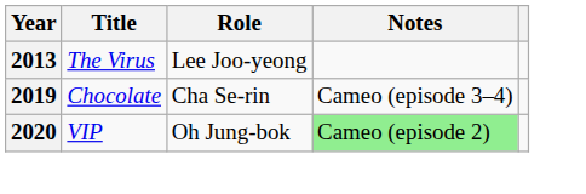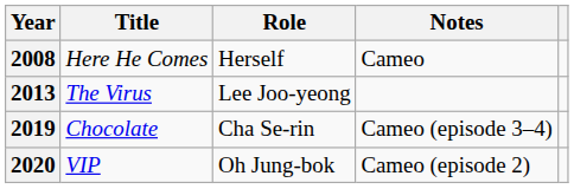 <table class="wikitable plainrowheaders sortable">
 <tr>
 <th scope="col">Year</th>
 <th scope="col">Title</th>
 <th scope="col">Role</th>
 <th scope="col">Notes</th>
 <th scope="col" class="unsortable"></th>
+</tr>
+<tr>
+<th scope="row">2008</th>
+<td><em>Here He Comes</em></td>
+<td>Herself</td>
+<td>Cameo</td>
+<td style="text-align:center"></td>
 </tr>
 <tr>
 <th scope="row">2013</th>
 <td><em><a href='#'>The Virus</a></em></td>
 <td>Lee Joo-yeong</td>
 <td></td>
 <td style="text-align:center"></td>
 </tr>
 <tr>
 <th scope="row">2019</th>
 <td><em><a href='#'>Chocolate</a></em></td>
 <td>Cha Se-rin</td>
 <td>Cameo (episode 3–4)</td>
 <td style="text-align:center"></td>
 </tr>
 <tr>
 <th scope="row">2020</th>
 <td><em><a href='#'>VIP</a></em></td>
 <td>Oh Jung-bok</td>
-<td style="background: lightgreen;">Cameo (episode 2)</td>
+<td>Cameo (episode 2)</td>
 <td style="text-align:center"></td>
 </tr>
 </table>
